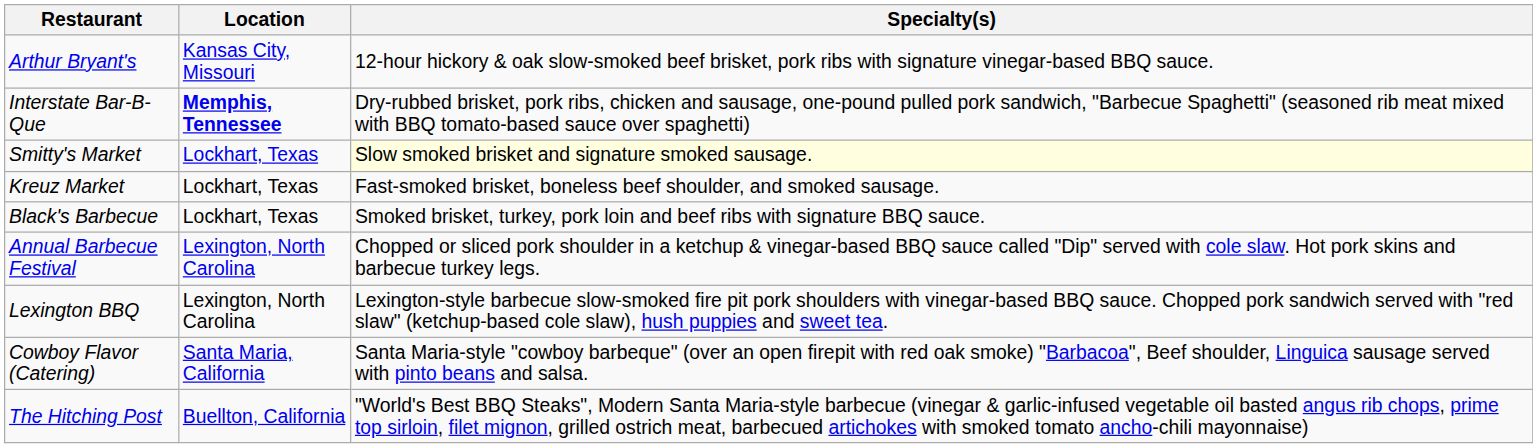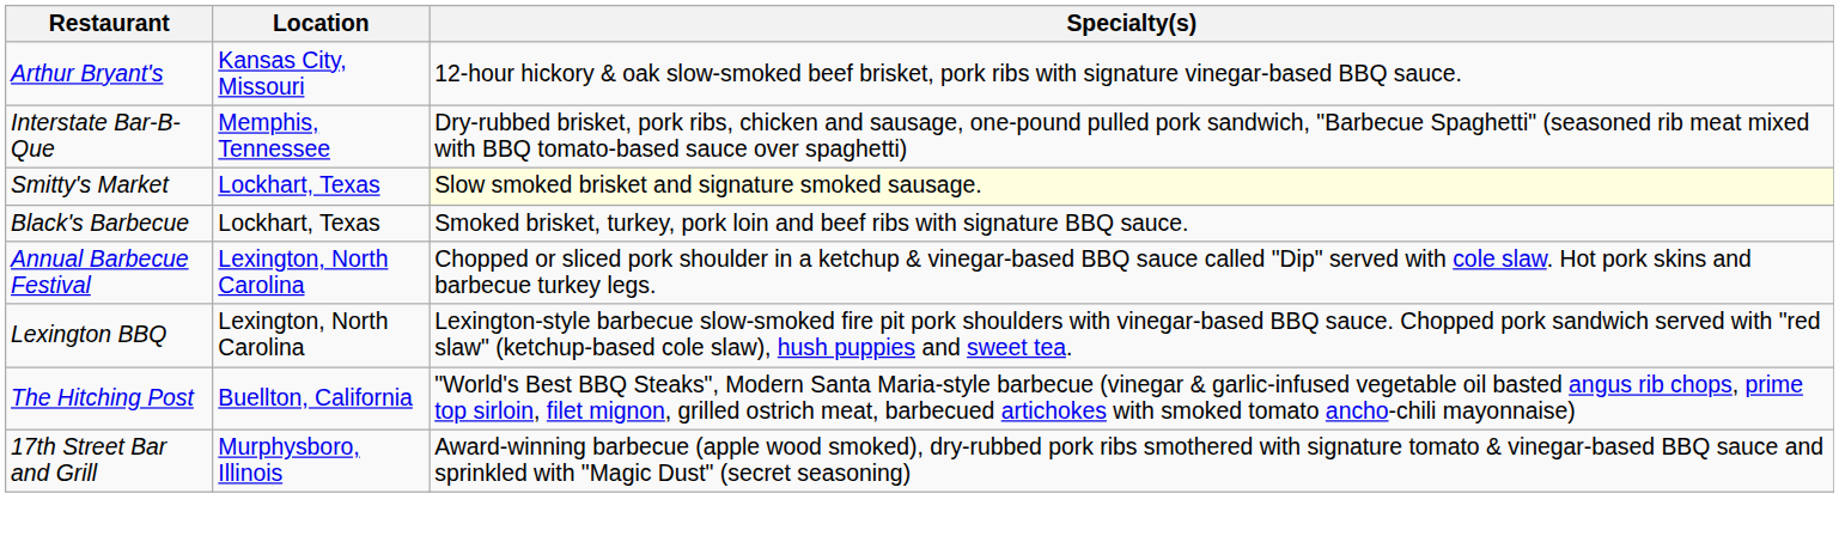 <table class="wikitable" style="width:100%;">
 <tr>
 <th>Restaurant</th>
 <th>Location</th>
 <th>Specialty(s)</th>
 </tr>
 <tr>
 <td><em><a href='#'>Arthur Bryant's</a></em></td>
 <td><a href='#'>Kansas City, Missouri</a></td>
 <td>12-hour hickory & oak slow-smoked beef brisket, pork ribs with signature vinegar-based BBQ sauce.</td>
 </tr>
 <tr>
 <td><em>Interstate Bar-B-Que</em></td>
-<td><strong><a href='#'>Memphis, Tennessee</a></strong></td>
+<td><a href='#'>Memphis, Tennessee</a></td>
 <td>Dry-rubbed brisket, pork ribs, chicken and sausage, one-pound pulled pork sandwich, "Barbecue Spaghetti" (seasoned rib meat mixed with BBQ tomato-based sauce over spaghetti)</td>
 </tr>
 <tr>
 <td><em>Smitty's Market</em></td>
 <td><a href='#'>Lockhart, Texas</a></td>
 <td style="background: lightyellow;">Slow smoked brisket and signature smoked sausage.</td>
-</tr>
-<tr>
-<td><em>Kreuz Market</em></td>
-<td>Lockhart, Texas</td>
-<td>Fast-smoked brisket, boneless beef shoulder, and smoked sausage.</td>
 </tr>
 <tr>
 <td><em>Black's Barbecue</em></td>
 <td>Lockhart, Texas</td>
 <td>Smoked brisket, turkey, pork loin and beef ribs with signature BBQ sauce.</td>
 </tr>
 <tr>
 <td><em><a href='#'>Annual Barbecue Festival</a></em></td>
 <td><a href='#'>Lexington, North Carolina</a></td>
 <td>Chopped or sliced pork shoulder in a ketchup & vinegar-based BBQ sauce called "Dip" served with <a href='#'>cole slaw</a>. Hot pork skins and barbecue turkey legs.</td>
 </tr>
 <tr>
 <td><em>Lexington BBQ</em></td>
 <td>Lexington, North Carolina</td>
 <td>Lexington-style barbecue slow-smoked fire pit pork shoulders with vinegar-based BBQ sauce. Chopped pork sandwich served with "red slaw" (ketchup-based cole slaw), <a href='#'>hush puppies</a> and <a href='#'>sweet tea</a>.</td>
 </tr>
 <tr>
-<td><em>Cowboy Flavor (Catering)</em></td>
-<td><a href='#'>Santa Maria, California</a></td>
-<td>Santa Maria-style "cowboy barbeque" (over an open firepit with red oak smoke) "<a href='#'>Barbacoa</a>", Beef shoulder, <a href='#'>Linguica</a> sausage served with <a href='#'>pinto beans</a> and salsa.</td>
-</tr>
-<tr>
 <td><em><a href='#'>The Hitching Post</a></em></td>
 <td><a href='#'>Buellton, California</a></td>
 <td>"World's Best BBQ Steaks", Modern Santa Maria-style barbecue (vinegar & garlic-infused vegetable oil basted <a href='#'>angus rib chops</a>, <a href='#'>prime top sirloin</a>, <a href='#'>filet mignon</a>, grilled ostrich meat, barbecued <a href='#'>artichokes</a> with smoked tomato <a href='#'>ancho</a>-chili mayonnaise)</td>
 </tr>
+<tr>
+<td><em>17th Street Bar and Grill</em></td>
+<td><a href='#'>Murphysboro, Illinois</a></td>
+<td>Award-winning barbecue (apple wood smoked), dry-rubbed pork ribs smothered with signature tomato & vinegar-based BBQ sauce and sprinkled with "Magic Dust" (secret seasoning)</td>
+</tr>
 </table>
